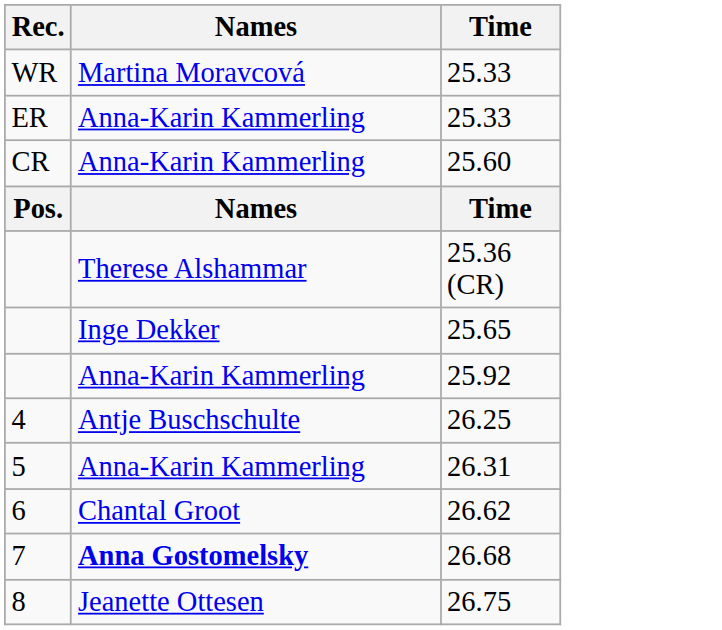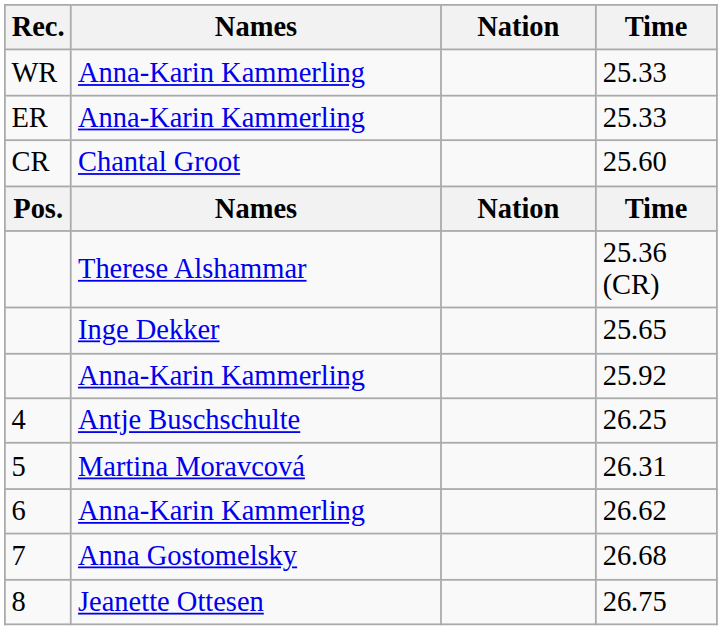 <table class=wikitable>
 <tr>
 <th width="30">Rec.</th>
 <th width="200">Names</th>
+<th width="80">Nation</th>
 <th width="60">Time</th>
 </tr>
 <tr>
 <td>WR</td>
-<td><a href='#'>Martina Moravcová</a></td>
+<td><a href='#'>Anna-Karin Kammerling</a></td>
+<td></td>
 <td>25.33</td>
 </tr>
 <tr>
 <td>ER</td>
 <td><a href='#'>Anna-Karin Kammerling</a></td>
+<td></td>
 <td>25.33</td>
 </tr>
 <tr>
 <td>CR</td>
-<td><a href='#'>Anna-Karin Kammerling</a></td>
+<td><a href='#'>Chantal Groot</a></td>
+<td></td>
 <td>25.60</td>
 </tr>
 <tr>
 <th>Pos.</th>
 <th>Names</th>
+<th>Nation</th>
 <th>Time</th>
 </tr>
 <tr>
 <td></td>
 <td><a href='#'>Therese Alshammar</a></td>
+<td></td>
 <td>25.36 (CR)</td>
 </tr>
 <tr>
 <td></td>
 <td><a href='#'>Inge Dekker</a></td>
+<td></td>
 <td>25.65</td>
 </tr>
 <tr>
 <td></td>
 <td><a href='#'>Anna-Karin Kammerling</a></td>
+<td></td>
 <td>25.92</td>
 </tr>
 <tr>
 <td>4</td>
 <td><a href='#'>Antje Buschschulte</a></td>
+<td></td>
 <td>26.25</td>
 </tr>
 <tr>
 <td>5</td>
-<td><a href='#'>Anna-Karin Kammerling</a></td>
+<td><a href='#'>Martina Moravcová</a></td>
+<td></td>
 <td>26.31</td>
 </tr>
 <tr>
 <td>6</td>
-<td><a href='#'>Chantal Groot</a></td>
+<td><a href='#'>Anna-Karin Kammerling</a></td>
+<td></td>
 <td>26.62</td>
 </tr>
 <tr>
 <td>7</td>
-<td><strong><a href='#'>Anna Gostomelsky</a></strong></td>
+<td><a href='#'>Anna Gostomelsky</a></td>
+<td></td>
 <td>26.68</td>
 </tr>
 <tr>
 <td>8</td>
 <td><a href='#'>Jeanette Ottesen</a></td>
+<td></td>
 <td>26.75</td>
 </tr>
 </table>
